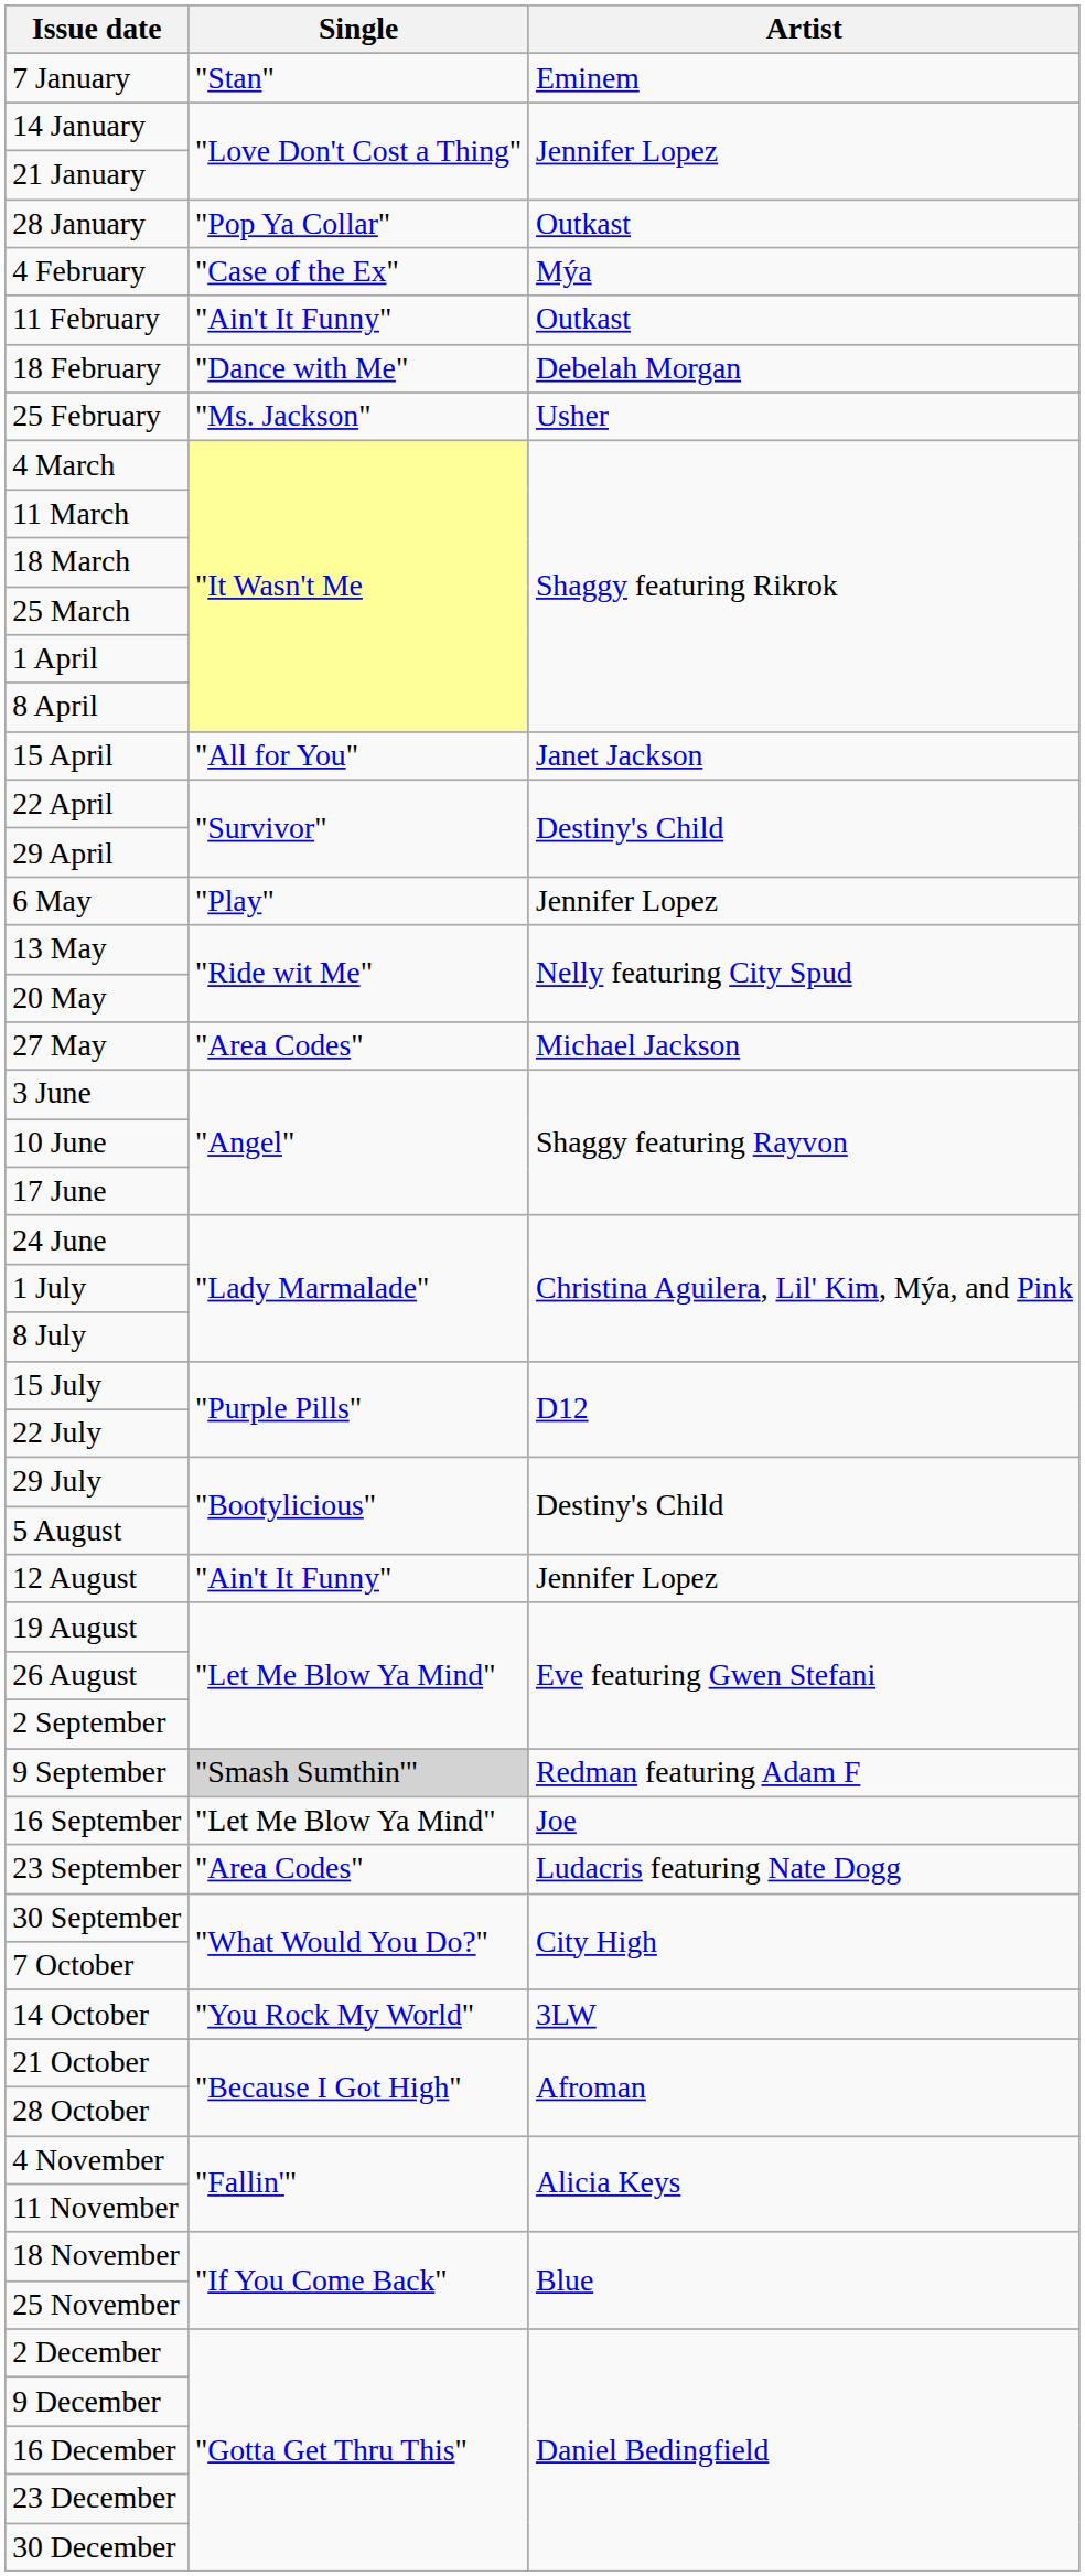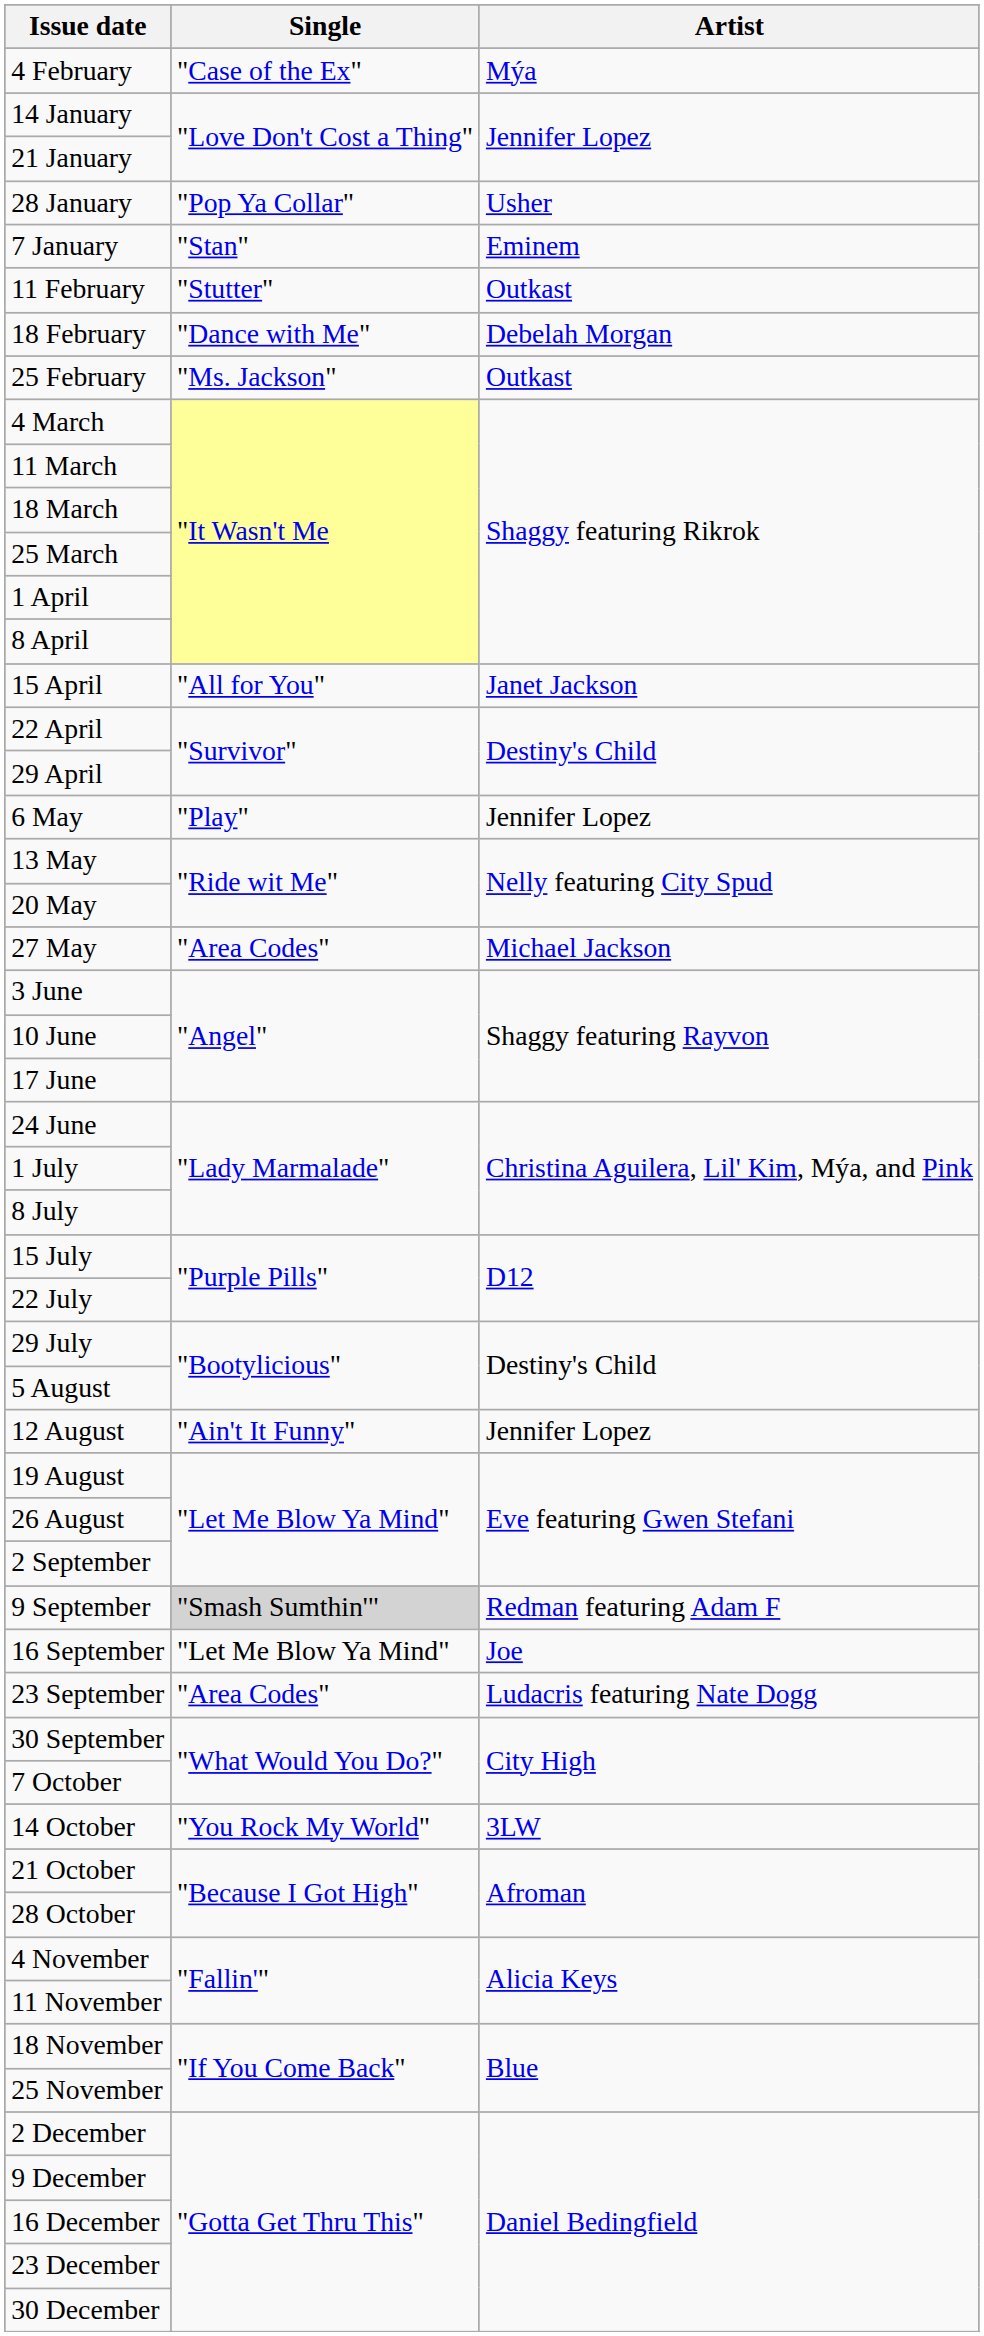 <table class="wikitable plainrowheaders">
 <tr>
 <th scope=col>Issue date</th>
 <th scope=col>Single</th>
 <th scope=col>Artist</th>
 </tr>
 <tr>
-<td>7 January</td>
-<td>"<a href='#'>Stan</a>"</td>
-<td><a href='#'>Eminem</a></td>
+<td>4 February</td>
+<td>"<a href='#'>Case of the Ex</a>"</td>
+<td><a href='#'>Mýa</a></td>
 </tr>
 <tr>
 <td>14 January </td>
 <td rowspan="2">"<a href='#'>Love Don't Cost a Thing</a>"</td>
 <td rowspan="2"><a href='#'>Jennifer Lopez</a></td>
 </tr>
 <tr>
 <td>21 January</td>
 </tr>
 <tr>
 <td>28 January</td>
 <td>"<a href='#'>Pop Ya Collar</a>"</td>
-<td><a href='#'>Outkast</a></td>
+<td><a href='#'>Usher</a></td>
 </tr>
 <tr>
-<td>4 February</td>
-<td>"<a href='#'>Case of the Ex</a>"</td>
-<td><a href='#'>Mýa</a></td>
+<td>7 January</td>
+<td>"<a href='#'>Stan</a>"</td>
+<td><a href='#'>Eminem</a></td>
 </tr>
 <tr>
 <td>11 February</td>
-<td>"<a href='#'>Ain't It Funny</a>"</td>
+<td>"<a href='#'>Stutter</a>"</td>
 <td><a href='#'>Outkast</a></td>
 </tr>
 <tr>
 <td>18 February</td>
 <td>"<a href='#'>Dance with Me</a>"</td>
 <td><a href='#'>Debelah Morgan</a></td>
 </tr>
 <tr>
 <td>25 February</td>
 <td>"<a href='#'>Ms. Jackson</a>"</td>
-<td><a href='#'>Usher</a></td>
+<td><a href='#'>Outkast</a></td>
 </tr>
 <tr>
 <td>4 March </td>
 <td rowspan="6" bgcolor=#FFFF99>"<a href='#'>It Wasn't Me</a> </td>
 <td rowspan="6"><a href='#'>Shaggy</a> featuring Rikrok</td>
 </tr>
 <tr>
 <td>11 March</td>
 </tr>
 <tr>
 <td>18 March</td>
 </tr>
 <tr>
 <td>25 March</td>
 </tr>
 <tr>
 <td>1 April</td>
 </tr>
 <tr>
 <td>8 April</td>
 </tr>
 <tr>
 <td>15 April</td>
 <td>"<a href='#'>All for You</a>"</td>
 <td><a href='#'>Janet Jackson</a></td>
 </tr>
 <tr>
 <td>22 April</td>
 <td rowspan="2">"<a href='#'>Survivor</a>"</td>
 <td rowspan="2"><a href='#'>Destiny's Child</a></td>
 </tr>
 <tr>
 <td>29 April</td>
 </tr>
 <tr>
 <td>6 May</td>
 <td>"<a href='#'>Play</a>"</td>
 <td>Jennifer Lopez</td>
 </tr>
 <tr>
 <td>13 May</td>
 <td rowspan="2">"<a href='#'>Ride wit Me</a>"</td>
 <td rowspan="2"><a href='#'>Nelly</a> featuring <a href='#'>City Spud</a></td>
 </tr>
 <tr>
 <td>20 May</td>
 </tr>
 <tr>
 <td>27 May</td>
 <td>"<a href='#'>Area Codes</a>"</td>
 <td><a href='#'>Michael Jackson</a></td>
 </tr>
 <tr>
 <td>3 June </td>
 <td rowspan="3">"<a href='#'>Angel</a>"</td>
 <td rowspan="3">Shaggy featuring <a href='#'>Rayvon</a></td>
 </tr>
 <tr>
 <td>10 June </td>
 </tr>
 <tr>
 <td>17 June </td>
 </tr>
 <tr>
 <td>24 June  </td>
 <td rowspan="3">"<a href='#'>Lady Marmalade</a>"</td>
 <td rowspan="3"><a href='#'>Christina Aguilera</a>, <a href='#'>Lil' Kim</a>, Mýa, and <a href='#'>Pink</a></td>
 </tr>
 <tr>
 <td>1 July</td>
 </tr>
 <tr>
 <td>8 July</td>
 </tr>
 <tr>
 <td>15 July</td>
 <td rowspan="2">"<a href='#'>Purple Pills</a>"</td>
 <td rowspan="2"><a href='#'>D12</a></td>
 </tr>
 <tr>
 <td>22 July</td>
 </tr>
 <tr>
 <td>29 July</td>
 <td rowspan="2">"<a href='#'>Bootylicious</a>"</td>
 <td rowspan="2">Destiny's Child</td>
 </tr>
 <tr>
 <td>5 August</td>
 </tr>
 <tr>
 <td>12 August</td>
 <td>"<a href='#'>Ain't It Funny</a>"</td>
 <td>Jennifer Lopez</td>
 </tr>
 <tr>
 <td>19 August</td>
 <td rowspan="3">"<a href='#'>Let Me Blow Ya Mind</a>"</td>
 <td rowspan="3"><a href='#'>Eve</a> featuring <a href='#'>Gwen Stefani</a></td>
 </tr>
 <tr>
 <td>26 August</td>
 </tr>
 <tr>
 <td>2 September</td>
 </tr>
 <tr>
 <td>9 September</td>
 <td style="background: lightgrey;">"Smash Sumthin'"</td>
 <td><a href='#'>Redman</a> featuring <a href='#'>Adam F</a></td>
 </tr>
 <tr>
 <td>16 September</td>
 <td>"Let Me Blow Ya Mind"</td>
 <td><a href='#'>Joe</a></td>
 </tr>
 <tr>
 <td>23 September</td>
 <td>"<a href='#'>Area Codes</a>"</td>
 <td><a href='#'>Ludacris</a> featuring <a href='#'>Nate Dogg</a></td>
 </tr>
 <tr>
 <td>30 September</td>
 <td rowspan="2">"<a href='#'>What Would You Do?</a>"</td>
 <td rowspan="2"><a href='#'>City High</a></td>
 </tr>
 <tr>
 <td>7 October</td>
 </tr>
 <tr>
 <td>14 October</td>
 <td>"<a href='#'>You Rock My World</a>"</td>
 <td><a href='#'>3LW</a></td>
 </tr>
 <tr>
 <td>21 October </td>
 <td rowspan="2">"<a href='#'>Because I Got High</a>"</td>
 <td rowspan="2"><a href='#'>Afroman</a></td>
 </tr>
 <tr>
 <td>28 October </td>
 </tr>
 <tr>
 <td>4 November</td>
 <td rowspan="2">"<a href='#'>Fallin'</a>"</td>
 <td rowspan="2"><a href='#'>Alicia Keys</a></td>
 </tr>
 <tr>
 <td>11 November</td>
 </tr>
 <tr>
 <td>18 November  </td>
 <td rowspan="2">"<a href='#'>If You Come Back</a>"</td>
 <td rowspan="2"><a href='#'>Blue</a></td>
 </tr>
 <tr>
 <td>25 November</td>
 </tr>
 <tr>
 <td>2 December </td>
 <td rowspan="5">"<a href='#'>Gotta Get Thru This</a>"</td>
 <td rowspan="5"><a href='#'>Daniel Bedingfield</a></td>
 </tr>
 <tr>
 <td>9 December </td>
 </tr>
 <tr>
 <td>16 December</td>
 </tr>
 <tr>
 <td>23 December</td>
 </tr>
 <tr>
 <td>30 December</td>
 </tr>
 </table>
